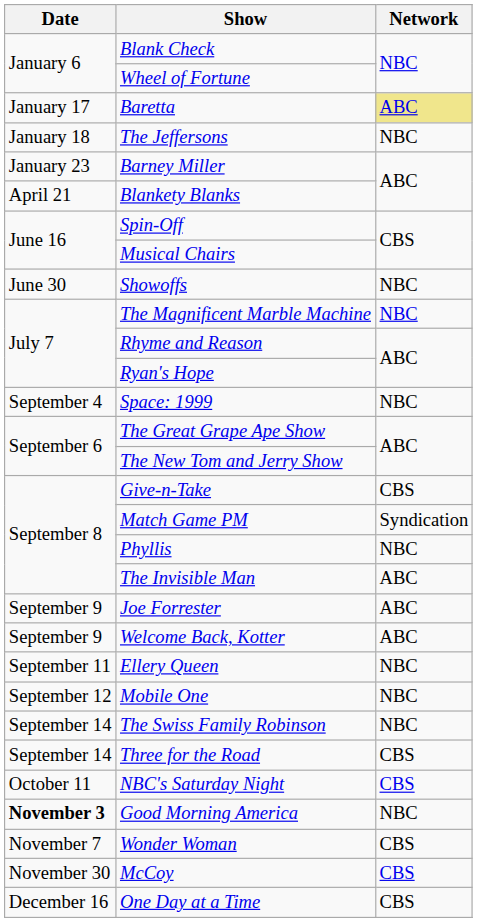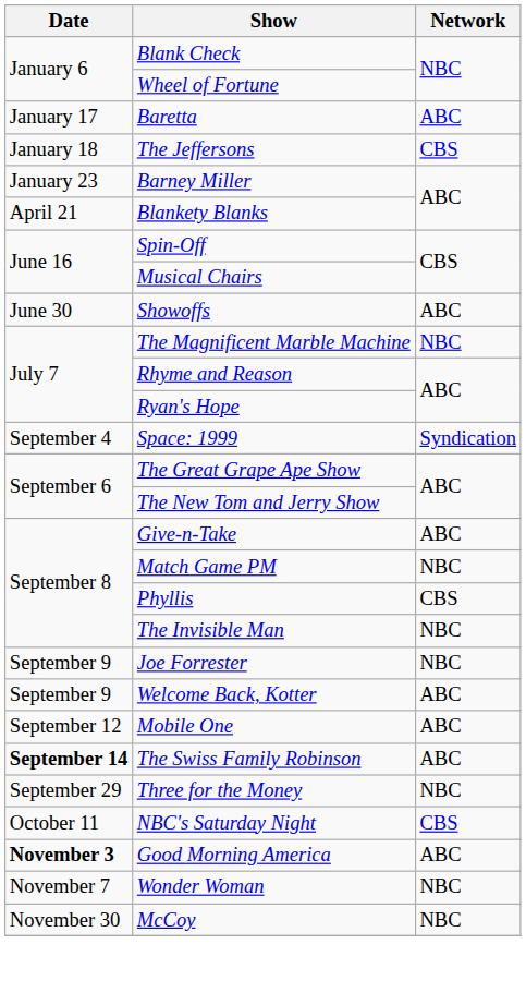 <table class="wikitable sortable">
 <tr>
 <th>Date</th>
 <th>Show</th>
 <th>Network</th>
 </tr>
 <tr>
 <td rowspan=2>January 6</td>
 <td><em><a href='#'>Blank Check</a></em></td>
 <td rowspan=2><a href='#'>NBC</a></td>
 </tr>
 <tr>
 <td><em><a href='#'>Wheel of Fortune</a></em></td>
 </tr>
 <tr>
 <td>January 17</td>
 <td><em><a href='#'>Baretta</a></em></td>
-<td style="background: khaki;"><a href='#'>ABC</a></td>
+<td><a href='#'>ABC</a></td>
 </tr>
 <tr>
 <td>January 18</td>
 <td><em><a href='#'>The Jeffersons</a></em></td>
-<td>NBC</td>
+<td><a href='#'>CBS</a></td>
 </tr>
 <tr>
 <td>January 23</td>
 <td><em><a href='#'>Barney Miller</a></em></td>
 <td rowspan=2>ABC</td>
 </tr>
 <tr>
 <td>April 21</td>
 <td><em><a href='#'>Blankety Blanks</a></em></td>
 </tr>
 <tr>
 <td rowspan=2>June 16</td>
 <td><em><a href='#'>Spin-Off</a></em></td>
 <td rowspan=2>CBS</td>
 </tr>
 <tr>
 <td><em><a href='#'>Musical Chairs</a></em></td>
 </tr>
 <tr>
 <td>June 30</td>
 <td><em><a href='#'>Showoffs</a></em></td>
-<td>NBC</td>
+<td>ABC</td>
 </tr>
 <tr>
 <td rowspan=3>July 7</td>
 <td><em><a href='#'>The Magnificent Marble Machine</a></em></td>
 <td><a href='#'>NBC</a></td>
 </tr>
 <tr>
 <td><em><a href='#'>Rhyme and Reason</a></em></td>
 <td rowspan=2>ABC</td>
 </tr>
 <tr>
 <td><em><a href='#'>Ryan's Hope</a></em></td>
 </tr>
 <tr>
 <td>September 4</td>
 <td><em><a href='#'>Space: 1999</a></em></td>
-<td>NBC</td>
+<td><a href='#'>Syndication</a></td>
 </tr>
 <tr>
 <td rowspan=2>September 6</td>
 <td><em><a href='#'>The Great Grape Ape Show</a></em></td>
 <td rowspan=2>ABC</td>
 </tr>
 <tr>
 <td><em><a href='#'>The New Tom and Jerry Show</a></em></td>
 </tr>
 <tr>
 <td rowspan=4>September 8</td>
 <td><em><a href='#'>Give-n-Take</a></em></td>
+<td>ABC</td>
+</tr>
+<tr>
+<td><em><a href='#'>Match Game PM</a></em></td>
+<td>NBC</td>
+</tr>
+<tr>
+<td><em><a href='#'>Phyllis</a></em></td>
 <td>CBS</td>
 </tr>
 <tr>
-<td><em><a href='#'>Match Game PM</a></em></td>
-<td>Syndication</td>
-</tr>
-<tr>
-<td><em><a href='#'>Phyllis</a></em></td>
+<td><em><a href='#'>The Invisible Man</a></em></td>
 <td>NBC</td>
-</tr>
-<tr>
-<td><em><a href='#'>The Invisible Man</a></em></td>
-<td>ABC</td>
 </tr>
 <tr>
 <td>September 9</td>
 <td><em><a href='#'>Joe Forrester</a></em></td>
-<td>ABC</td>
+<td>NBC</td>
 </tr>
 <tr>
 <td>September 9</td>
 <td><em><a href='#'>Welcome Back, Kotter</a></em></td>
 <td>ABC</td>
 </tr>
 <tr>
-<td>September 11</td>
-<td><em><a href='#'>Ellery Queen</a></em></td>
-<td>NBC</td>
+<td>September 12</td>
+<td><em><a href='#'>Mobile One</a></em></td>
+<td>ABC</td>
 </tr>
 <tr>
-<td>September 12</td>
-<td><em><a href='#'>Mobile One</a></em></td>
-<td>NBC</td>
+<td><strong>September 14</strong></td>
+<td><em><a href='#'>The Swiss Family Robinson</a></em></td>
+<td>ABC</td>
 </tr>
 <tr>
-<td>September 14</td>
-<td><em><a href='#'>The Swiss Family Robinson</a></em></td>
+<td>September 29</td>
+<td><em><a href='#'>Three for the Money</a></em></td>
 <td>NBC</td>
-</tr>
-<tr>
-<td>September 14</td>
-<td><em><a href='#'>Three for the Road</a></em></td>
-<td>CBS</td>
 </tr>
 <tr>
 <td>October 11</td>
 <td><em><a href='#'>NBC's Saturday Night</a></em></td>
 <td><a href='#'>CBS</a></td>
 </tr>
 <tr>
 <td><strong>November 3</strong></td>
 <td><em><a href='#'>Good Morning America</a></em></td>
-<td>NBC</td>
+<td>ABC</td>
 </tr>
 <tr>
 <td>November 7</td>
 <td><em><a href='#'>Wonder Woman</a></em> </td>
-<td>CBS</td>
+<td>NBC</td>
 </tr>
 <tr>
 <td>November 30</td>
 <td><em><a href='#'>McCoy</a></em></td>
-<td><a href='#'>CBS</a></td>
-</tr>
-<tr>
-<td>December 16</td>
-<td><em><a href='#'>One Day at a Time</a></em></td>
-<td>CBS</td>
+<td>NBC</td>
 </tr>
 <tr>
 </tr>
 </table>
